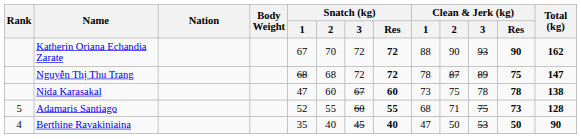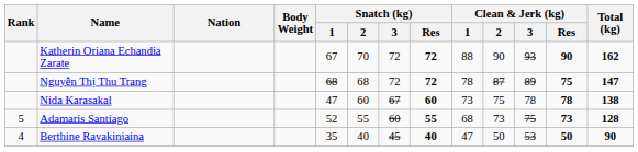 <table class = "wikitable" style="text-align:center;">
 <tr>
 <th rowspan=2>Rank</th>
 <th rowspan=2 width=200>Name</th>
 <th rowspan=2 width=150>Nation</th>
 <th rowspan=2 width=50>Body Weight</th>
 <th colspan=4>Snatch (kg)</th>
 <th colspan=4>Clean & Jerk (kg)</th>
 <th rowspan=2 width=60>Total (kg)</th>
 </tr>
 <tr>
 <th width=40>1</th>
 <th width=40>2</th>
 <th width=40>3</th>
 <th width=55>Res</th>
 <th width=40>1</th>
 <th width=40>2</th>
 <th width=40>3</th>
 <th width=55>Res</th>
 </tr>
 <tr>
 <td></td>
 <td align=left><a href='#'>Katherin Oriana Echandia Zarate</a></td>
 <td align=left></td>
 <td></td>
 <td>67</td>
 <td>70</td>
 <td>72</td>
 <td><strong>72</strong></td>
 <td>88</td>
 <td>90</td>
 <td><s>93</s></td>
 <td><strong>90</strong></td>
 <td><strong>162</strong></td>
 </tr>
 <tr>
 <td></td>
 <td align=left><a href='#'>Nguyễn Thị Thu Trang</a></td>
 <td align=left></td>
 <td></td>
 <td><s>68</s></td>
 <td>68</td>
 <td>72</td>
 <td><strong>72</strong></td>
 <td>78</td>
 <td><s>87</s></td>
 <td><s>89</s></td>
 <td><strong>75</strong></td>
 <td><strong>147</strong></td>
 </tr>
 <tr>
 <td></td>
 <td align=left><a href='#'>Nida Karasakal</a></td>
 <td align=left></td>
 <td></td>
 <td>47</td>
 <td>60</td>
 <td><s>67</s></td>
 <td><strong>60</strong></td>
 <td>73</td>
 <td>75</td>
 <td>78</td>
 <td><strong>78</strong></td>
 <td><strong>138</strong></td>
 </tr>
 <tr>
 <td>5</td>
 <td align=left><a href='#'>Adamaris Santiago</a></td>
 <td align=left></td>
 <td></td>
 <td>52</td>
 <td>55</td>
 <td><s>60</s></td>
 <td><strong>55</strong></td>
 <td>68</td>
-<td>71</td>
+<td>73</td>
 <td><s>75</s></td>
 <td><strong>73</strong></td>
 <td><strong>128</strong></td>
 </tr>
 <tr>
 <td>4</td>
 <td align=left><a href='#'>Berthine Ravakiniaina</a></td>
 <td align=left></td>
 <td></td>
 <td>35</td>
 <td>40</td>
 <td><s>45</s></td>
 <td><strong>40</strong></td>
 <td>47</td>
 <td>50</td>
 <td><s>53</s></td>
 <td><strong>50</strong></td>
 <td><strong>90</strong></td>
 </tr>
 </table>
